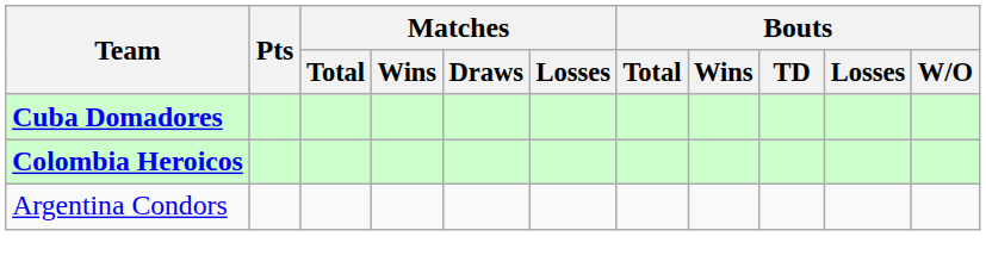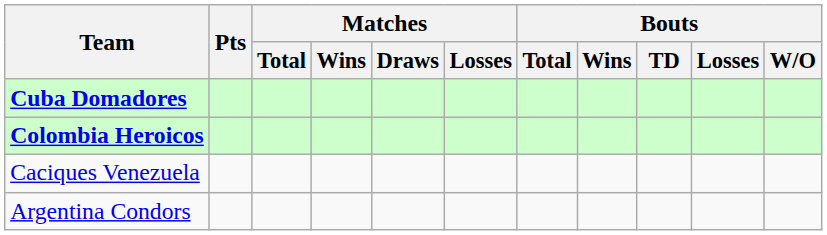 <table class="wikitable" style="text-align:center;">
 <tr>
 <th rowspan=2>Team</th>
 <th rowspan=2>Pts</th>
 <th colspan=4>Matches</th>
 <th colspan=5>Bouts</th>
 </tr>
 <tr style="font-size:95%">
 <th width=20>Total</th>
 <th width=30>Wins</th>
 <th width=30>Draws</th>
 <th width=30>Losses</th>
 <th width=20>Total</th>
 <th width=30>Wins</th>
 <th width=30>TD</th>
 <th width=30>Losses</th>
 <th>W/O</th>
 </tr>
 <tr bgcolor="#ccffcc">
 <td align=left> <strong><a href='#'>Cuba Domadores</a></strong></td>
 <td></td>
 <td></td>
 <td></td>
 <td></td>
 <td></td>
 <td></td>
 <td></td>
 <td></td>
 <td></td>
 <td></td>
 </tr>
 <tr bgcolor="#ccffcc">
 <td align=left> <strong><a href='#'>Colombia Heroicos</a></strong></td>
 <td></td>
 <td></td>
 <td></td>
 <td></td>
 <td></td>
 <td></td>
 <td></td>
 <td></td>
 <td></td>
 <td></td>
 </tr>
 <tr>
+<td align=left> <a href='#'>Caciques Venezuela</a></td>
+<td></td>
+<td></td>
+<td></td>
+<td></td>
+<td></td>
+<td></td>
+<td></td>
+<td></td>
+<td></td>
+<td></td>
+</tr>
+<tr>
 <td align=left> <a href='#'>Argentina Condors</a></td>
 <td></td>
 <td></td>
 <td></td>
 <td></td>
 <td></td>
 <td></td>
 <td></td>
 <td></td>
 <td></td>
 <td></td>
 </tr>
 </table>
